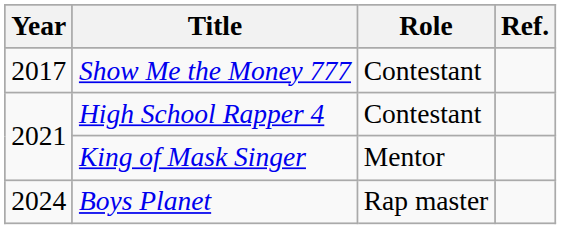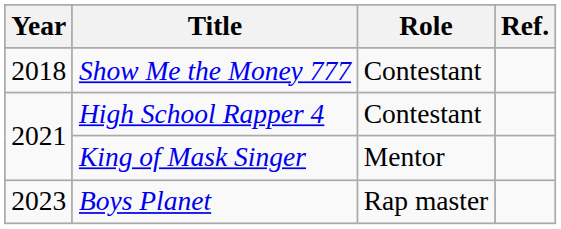 <table class="wikitable plainrowheaders">
 <tr>
 <th>Year</th>
 <th>Title</th>
 <th>Role</th>
 <th>Ref.</th>
 </tr>
 <tr>
-<td>2017</td>
+<td>2018</td>
 <td><em><a href='#'>Show Me the Money 777</a></em></td>
 <td>Contestant</td>
 <td></td>
 </tr>
 <tr>
 <td rowspan="2">2021</td>
 <td><em><a href='#'>High School Rapper 4</a></em></td>
 <td>Contestant</td>
 <td></td>
 </tr>
 <tr>
 <td><em><a href='#'>King of Mask Singer</a></em></td>
 <td>Mentor</td>
 <td></td>
 </tr>
 <tr>
-<td>2024</td>
+<td>2023</td>
 <td><em><a href='#'>Boys Planet</a></em></td>
 <td>Rap master</td>
 <td></td>
 </tr>
 </table>
